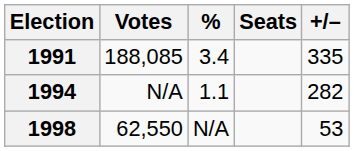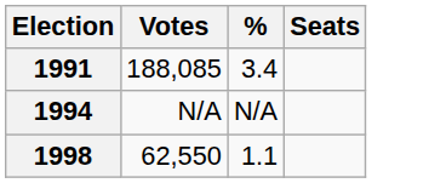 <table class="wikitable" style="font-size:97%; text-align:right;">
 <tr>
 <th rowspan=1>Election</th>
 <th colspan=1>Votes</th>
 <th colspan=1>%</th>
 <th rowspan=1>Seats</th>
-<th rowspan=1>+/–</th>
 </tr>
 <tr>
 <th><strong>1991</strong></th>
 <td>188,085</td>
 <td>3.4</td>
 <td></td>
-<td> 335</td>
 </tr>
 <tr>
 <th><strong>1994</strong></th>
 <td>N/A</td>
-<td>1.1</td>
+<td>N/A</td>
 <td></td>
-<td> 282</td>
 </tr>
 <tr>
 <th><strong>1998</strong></th>
 <td>62,550</td>
-<td>N/A</td>
+<td>1.1</td>
 <td></td>
-<td> 53</td>
 </tr>
 </table>
